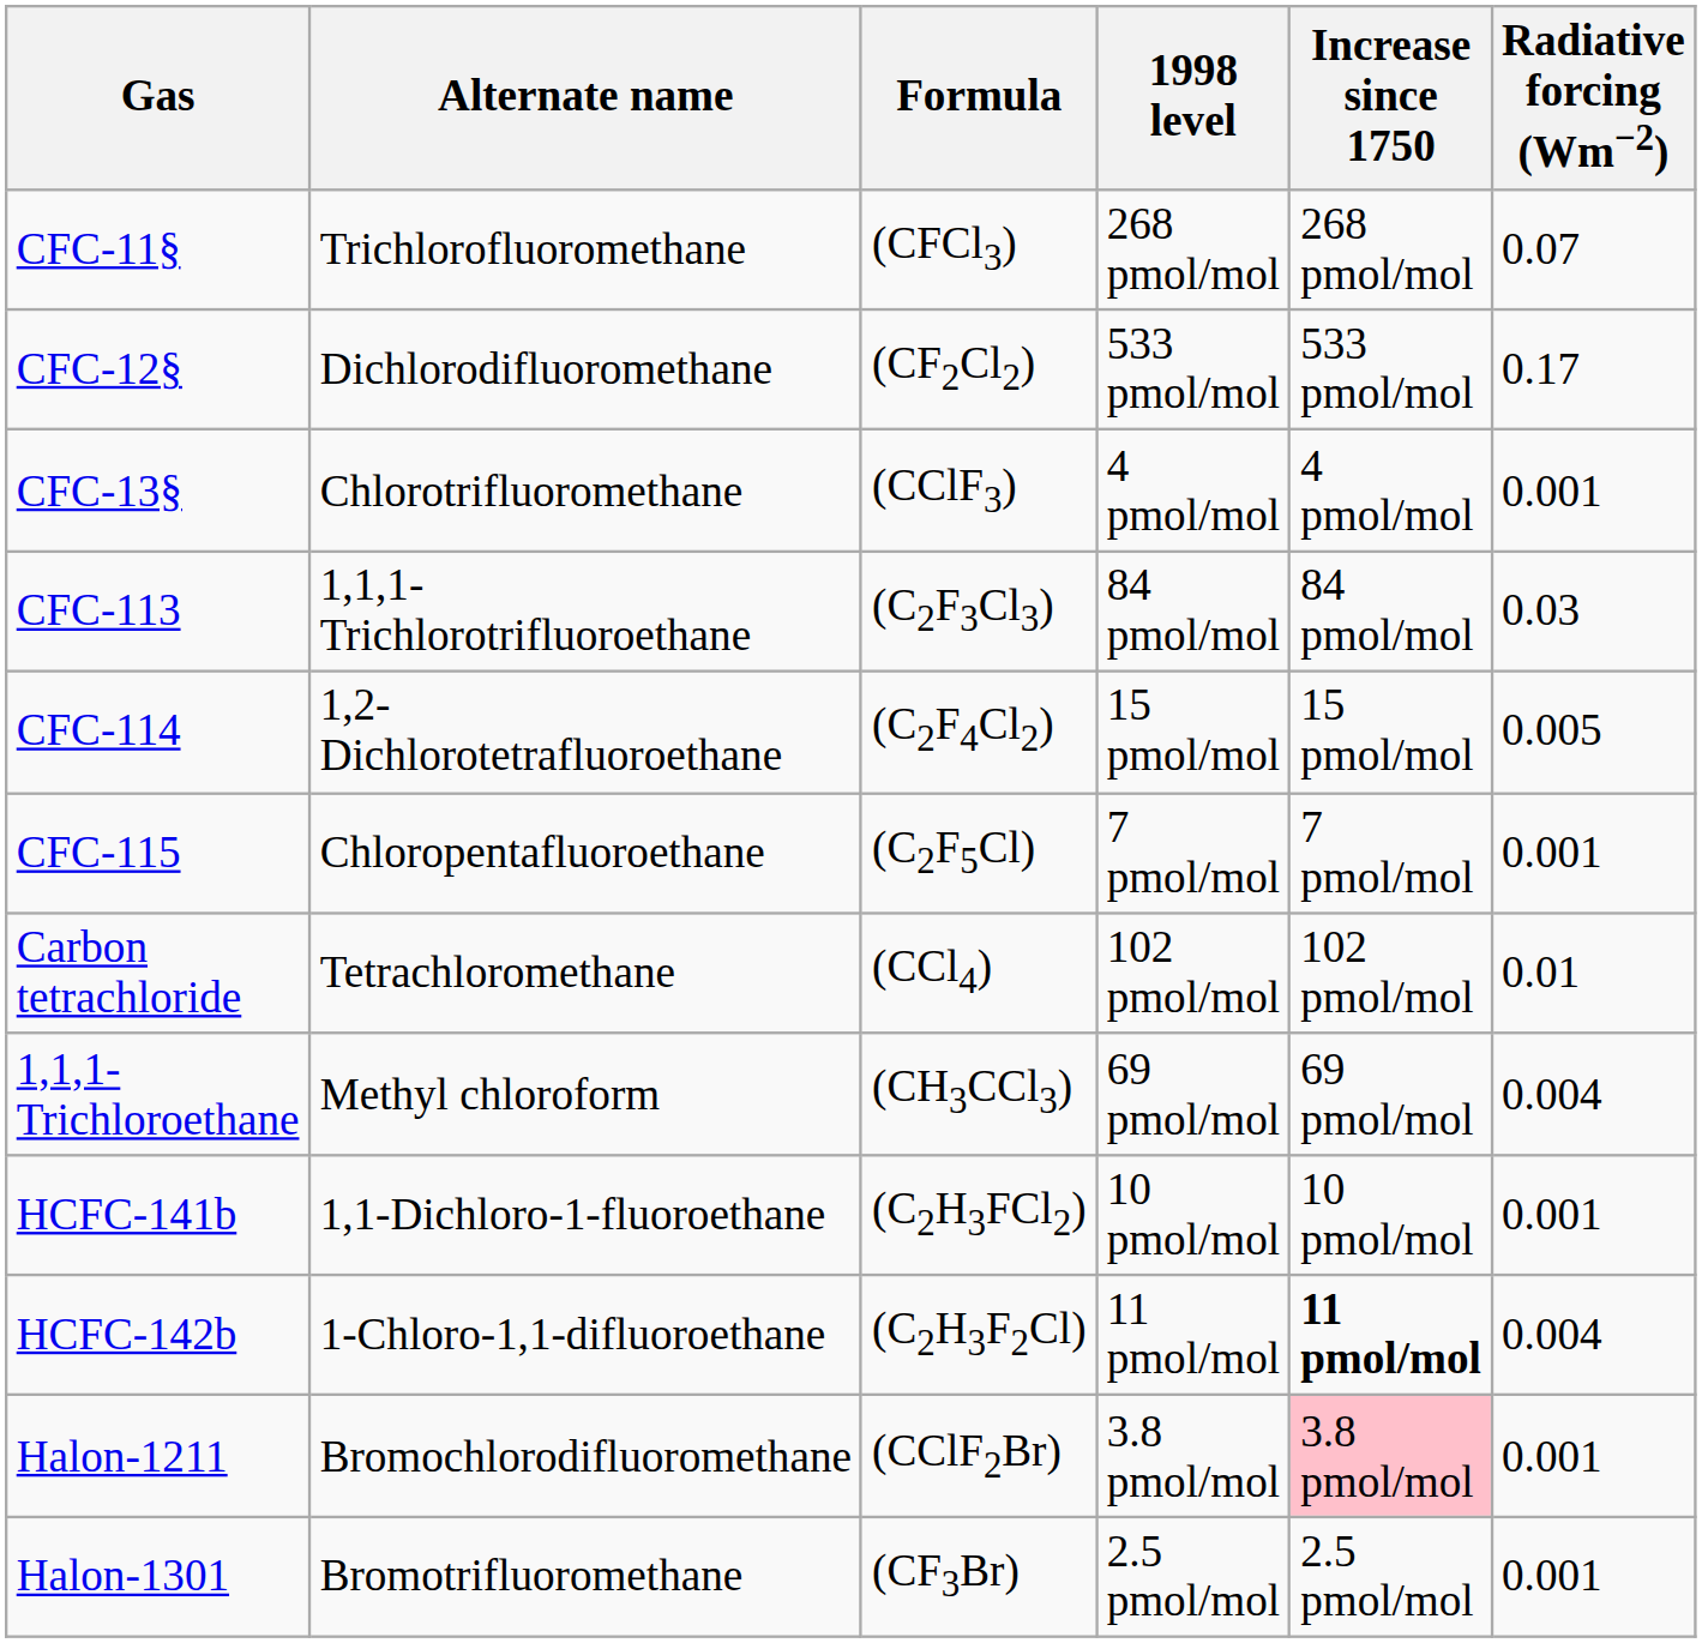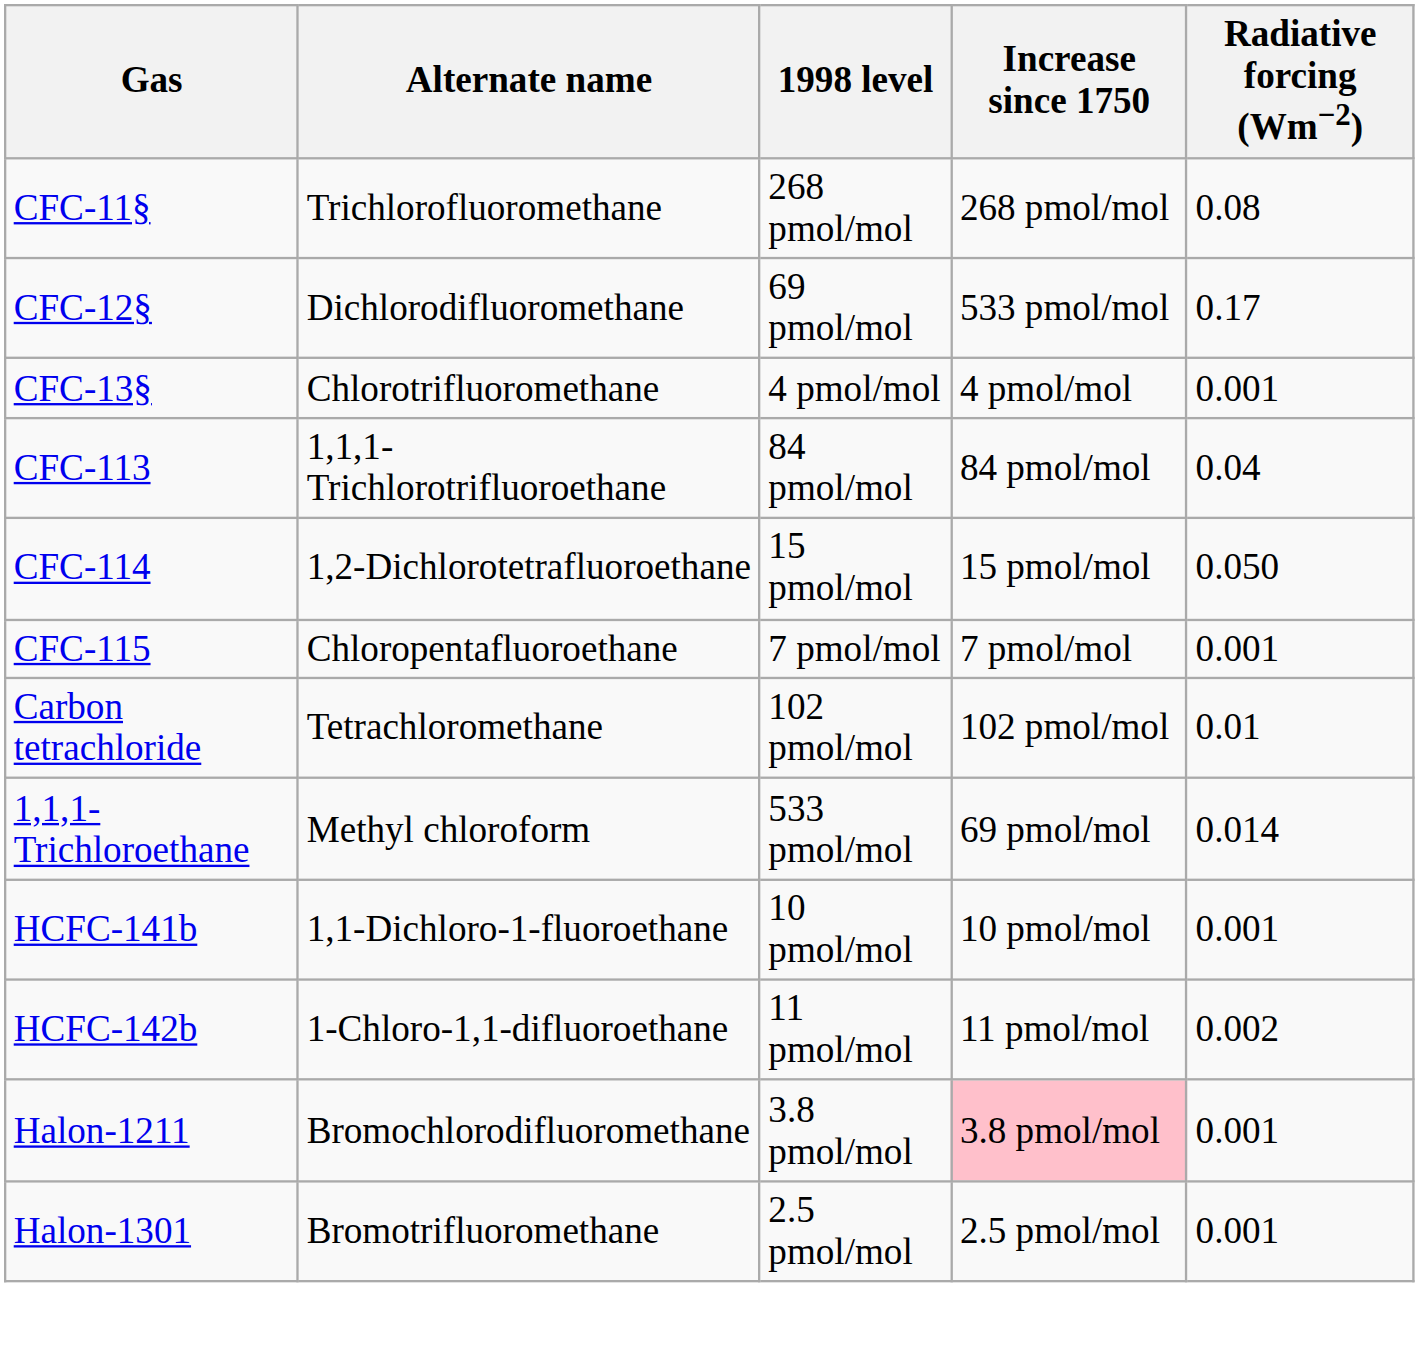 <table class="wikitable">
 <tr>
 <th>Gas</th>
 <th>Alternate name</th>
-<th>Formula</th>
 <th>1998 level</th>
 <th>Increase since 1750</th>
 <th>Radiative forcing<br>(Wm<sup>−2</sup>)</th>
 </tr>
 <tr>
 <td><a href='#'>CFC-11§</a></td>
 <td>Trichlorofluoromethane</td>
-<td>(CFCl<sub>3</sub>)</td>
 <td>268 pmol/mol</td>
 <td>268 pmol/mol</td>
-<td>0.07</td>
+<td>0.08</td>
 </tr>
 <tr>
 <td><a href='#'>CFC-12§</a></td>
 <td>Dichlorodifluoromethane</td>
-<td>(CF<sub>2</sub>Cl<sub>2</sub>)</td>
-<td>533 pmol/mol</td>
+<td>69 pmol/mol</td>
 <td>533 pmol/mol</td>
 <td>0.17</td>
 </tr>
 <tr>
 <td><a href='#'>CFC-13§</a></td>
 <td>Chlorotrifluoromethane</td>
-<td>(CClF<sub>3</sub>)</td>
 <td>4 pmol/mol</td>
 <td>4 pmol/mol</td>
 <td>0.001</td>
 </tr>
 <tr>
 <td><a href='#'>CFC-113</a></td>
 <td>1,1,1-Trichlorotrifluoroethane</td>
-<td>(C<sub>2</sub>F<sub>3</sub>Cl<sub>3</sub>)</td>
 <td>84 pmol/mol</td>
 <td>84 pmol/mol</td>
-<td>0.03</td>
+<td>0.04</td>
 </tr>
 <tr>
 <td><a href='#'>CFC-114</a></td>
 <td>1,2-Dichlorotetrafluoroethane</td>
-<td>(C<sub>2</sub>F<sub>4</sub>Cl<sub>2</sub>)</td>
 <td>15 pmol/mol</td>
 <td>15 pmol/mol</td>
-<td>0.005</td>
+<td>0.050</td>
 </tr>
 <tr>
 <td><a href='#'>CFC-115</a></td>
 <td>Chloropentafluoroethane</td>
-<td>(C<sub>2</sub>F<sub>5</sub>Cl)</td>
 <td>7 pmol/mol</td>
 <td>7 pmol/mol</td>
 <td>0.001</td>
 </tr>
 <tr>
 <td><a href='#'>Carbon tetrachloride</a></td>
 <td>Tetrachloromethane</td>
-<td>(CCl<sub>4</sub>)</td>
 <td>102 pmol/mol</td>
 <td>102 pmol/mol</td>
 <td>0.01</td>
 </tr>
 <tr>
 <td><a href='#'>1,1,1-Trichloroethane</a></td>
 <td>Methyl chloroform</td>
-<td>(CH<sub>3</sub>CCl<sub>3</sub>)</td>
+<td>533 pmol/mol</td>
 <td>69 pmol/mol</td>
-<td>69 pmol/mol</td>
-<td>0.004</td>
+<td>0.014</td>
 </tr>
 <tr>
 <td><a href='#'>HCFC-141b</a></td>
 <td>1,1-Dichloro-1-fluoroethane</td>
-<td>(C<sub>2</sub>H<sub>3</sub>FCl<sub>2</sub>)</td>
 <td>10 pmol/mol</td>
 <td>10 pmol/mol</td>
 <td>0.001</td>
 </tr>
 <tr>
 <td><a href='#'>HCFC-142b</a></td>
 <td>1-Chloro-1,1-difluoroethane</td>
-<td>(C<sub>2</sub>H<sub>3</sub>F<sub>2</sub>Cl)</td>
 <td>11 pmol/mol</td>
-<td><strong>11 pmol/mol</strong></td>
-<td>0.004</td>
+<td>11 pmol/mol</td>
+<td>0.002</td>
 </tr>
 <tr>
 <td><a href='#'>Halon-1211</a></td>
 <td>Bromochlorodifluoromethane</td>
-<td>(CClF<sub>2</sub>Br)</td>
 <td>3.8 pmol/mol</td>
 <td style="background: pink;">3.8 pmol/mol</td>
 <td>0.001</td>
 </tr>
 <tr>
 <td><a href='#'>Halon-1301</a></td>
 <td>Bromotrifluoromethane</td>
-<td>(CF<sub>3</sub>Br)</td>
 <td>2.5 pmol/mol</td>
 <td>2.5 pmol/mol</td>
 <td>0.001</td>
 </tr>
 </table>
